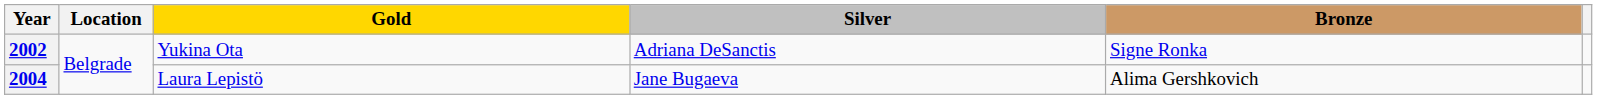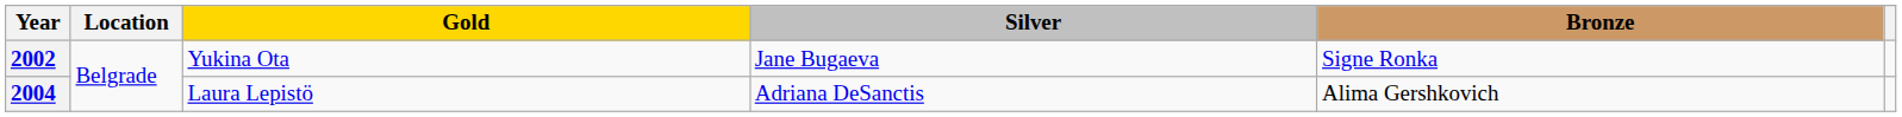 <table class="wikitable unsortable" style="text-align:left; width:85%">
 <tr>
 <th scope="col" style="text-align:center">Year</th>
 <th scope="col" style="text-align:center">Location</th>
 <td scope="col" style="text-align:center; width:30%; background:gold"><strong>Gold</strong></td>
 <td scope="col" style="text-align:center; width:30%; background:silver"><strong>Silver</strong></td>
 <td scope="col" style="text-align:center; width:30%; background:#c96"><strong>Bronze</strong></td>
 <th scope="col" style="text-align:center"></th>
 </tr>
 <tr>
 <th scope="row" style="text-align:left"><a href='#'>2002</a></th>
 <td rowspan="2"><a href='#'>Belgrade</a></td>
 <td> <a href='#'>Yukina Ota</a></td>
-<td> <a href='#'>Adriana DeSanctis</a></td>
+<td> <a href='#'>Jane Bugaeva</a></td>
 <td> <a href='#'>Signe Ronka</a></td>
 <td></td>
 </tr>
 <tr>
 <th scope="row" style="text-align:left"><a href='#'>2004</a></th>
 <td> <a href='#'>Laura Lepistö</a></td>
-<td> <a href='#'>Jane Bugaeva</a></td>
+<td> <a href='#'>Adriana DeSanctis</a></td>
 <td> Alima Gershkovich</td>
 <td></td>
 </tr>
 </table>
